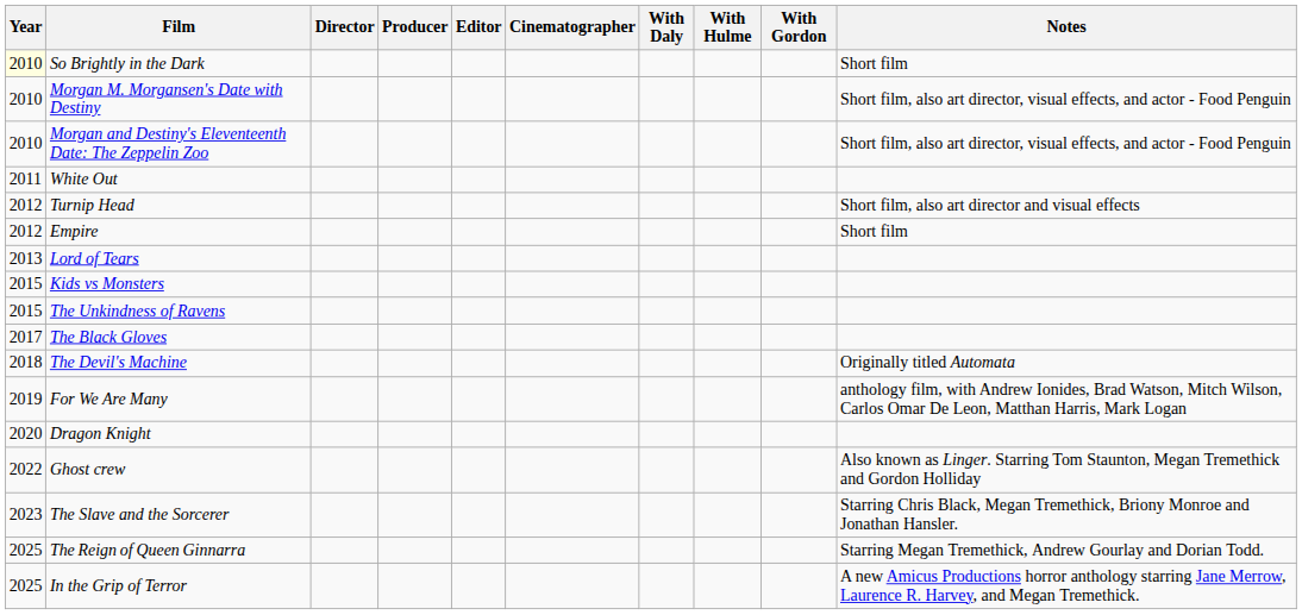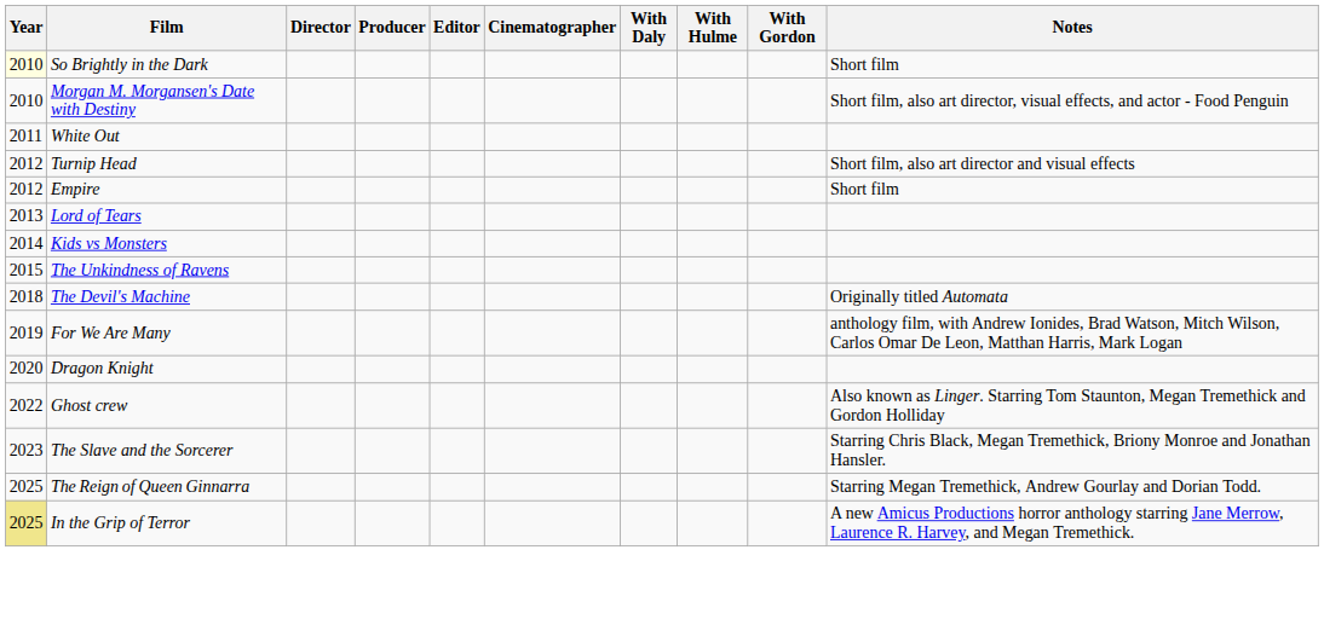 <table class="wikitable">
 <tr>
 <th>Year</th>
 <th>Film</th>
 <th>Director</th>
 <th>Producer</th>
 <th>Editor</th>
 <th>Cinematographer</th>
 <th>With Daly</th>
 <th>With Hulme</th>
 <th>With Gordon</th>
 <th>Notes</th>
 </tr>
 <tr>
 <td style="background: lightyellow;">2010</td>
 <td><em>So Brightly in the Dark</em></td>
 <td></td>
 <td></td>
 <td></td>
 <td></td>
 <td></td>
 <td></td>
 <td></td>
 <td>Short film</td>
 </tr>
 <tr>
 <td>2010</td>
 <td><em><a href='#'>Morgan M. Morgansen's Date with Destiny</a></em></td>
-<td></td>
-<td></td>
-<td></td>
-<td></td>
-<td></td>
-<td></td>
-<td></td>
-<td>Short film, also art director, visual effects, and actor - Food Penguin</td>
-</tr>
-<tr>
-<td>2010</td>
-<td><em><a href='#'>Morgan and Destiny's Eleventeenth Date: The Zeppelin Zoo</a></em></td>
 <td></td>
 <td></td>
 <td></td>
 <td></td>
 <td></td>
 <td></td>
 <td></td>
 <td>Short film, also art director, visual effects, and actor - Food Penguin</td>
 </tr>
 <tr>
 <td>2011</td>
 <td><em>White Out</em></td>
 <td></td>
 <td></td>
 <td></td>
 <td></td>
 <td></td>
 <td></td>
 <td></td>
 <td></td>
 </tr>
 <tr>
 <td>2012</td>
 <td><em>Turnip Head</em></td>
 <td></td>
 <td></td>
 <td></td>
 <td></td>
 <td></td>
 <td></td>
 <td></td>
 <td>Short film, also art director and visual effects</td>
 </tr>
 <tr>
 <td>2012</td>
 <td><em>Empire</em></td>
 <td></td>
 <td></td>
 <td></td>
 <td></td>
 <td></td>
 <td></td>
 <td></td>
 <td>Short film</td>
 </tr>
 <tr>
 <td>2013</td>
 <td><em><a href='#'>Lord of Tears</a></em></td>
 <td></td>
 <td></td>
 <td></td>
 <td></td>
 <td></td>
 <td></td>
 <td></td>
 <td></td>
 </tr>
 <tr>
-<td>2015</td>
+<td>2014</td>
 <td><em><a href='#'>Kids vs Monsters</a></em></td>
 <td></td>
 <td></td>
 <td></td>
 <td></td>
 <td></td>
 <td></td>
 <td></td>
 <td></td>
 </tr>
 <tr>
 <td>2015</td>
 <td><em><a href='#'>The Unkindness of Ravens</a></em></td>
-<td></td>
-<td></td>
-<td></td>
-<td></td>
-<td></td>
-<td></td>
-<td></td>
-<td></td>
-</tr>
-<tr>
-<td>2017</td>
-<td><em><a href='#'>The Black Gloves</a></em></td>
 <td></td>
 <td></td>
 <td></td>
 <td></td>
 <td></td>
 <td></td>
 <td></td>
 <td></td>
 </tr>
 <tr>
 <td>2018</td>
 <td><em><a href='#'>The Devil's Machine</a></em></td>
 <td></td>
 <td></td>
 <td></td>
 <td></td>
 <td></td>
 <td></td>
 <td></td>
 <td>Originally titled <em>Automata</em></td>
 </tr>
 <tr>
 <td>2019</td>
 <td><em>For We Are Many</em></td>
 <td></td>
 <td></td>
 <td></td>
 <td></td>
 <td></td>
 <td></td>
 <td></td>
 <td>anthology film, with Andrew Ionides, Brad Watson, Mitch Wilson, Carlos Omar De Leon, Matthan Harris, Mark Logan</td>
 </tr>
 <tr>
 <td>2020</td>
 <td><em>Dragon Knight</em></td>
 <td></td>
 <td></td>
 <td></td>
 <td></td>
 <td></td>
 <td></td>
 <td></td>
 <td></td>
 </tr>
 <tr>
 <td>2022</td>
 <td><em>Ghost crew</em></td>
 <td></td>
 <td></td>
 <td></td>
 <td></td>
 <td></td>
 <td></td>
 <td></td>
 <td>Also known as <em>Linger</em>. Starring Tom Staunton, Megan Tremethick and Gordon Holliday  </td>
 </tr>
 <tr>
 <td>2023</td>
 <td><em>The Slave and the Sorcerer</em></td>
 <td></td>
 <td></td>
 <td></td>
 <td></td>
 <td></td>
 <td></td>
 <td></td>
 <td>Starring Chris Black, Megan Tremethick, Briony Monroe and Jonathan Hansler.  </td>
 </tr>
 <tr>
 <td>2025</td>
 <td><em>The Reign of Queen Ginnarra</em></td>
 <td></td>
 <td></td>
 <td></td>
 <td></td>
 <td></td>
 <td></td>
 <td></td>
 <td>Starring Megan Tremethick, Andrew Gourlay and Dorian Todd.</td>
 </tr>
 <tr>
-<td>2025</td>
+<td style="background: khaki;">2025</td>
 <td><em>In the Grip of Terror</em></td>
 <td></td>
 <td></td>
 <td></td>
 <td></td>
 <td></td>
 <td></td>
 <td></td>
 <td>A new <a href='#'>Amicus Productions</a> horror anthology starring <a href='#'>Jane Merrow</a>, <a href='#'>Laurence R. Harvey</a>, and Megan Tremethick.</td>
 </tr>
 </table>
